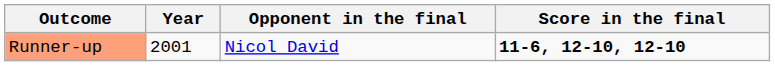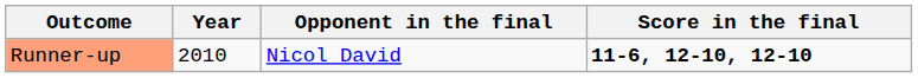 <table class="sortable wikitable">
 <tr>
 <th width="100">Outcome</th>
 <th width="50">Year</th>
 <th width="200">Opponent in the final</th>
 <th width="200">Score in the final</th>
 </tr>
 <tr>
 <td bgcolor="#ffa07a">Runner-up</td>
-<td>2001</td>
+<td>2010</td>
 <td> <a href='#'>Nicol David</a></td>
 <td><strong>11-6, 12-10, 12-10</strong></td>
 </tr>
 </table>
